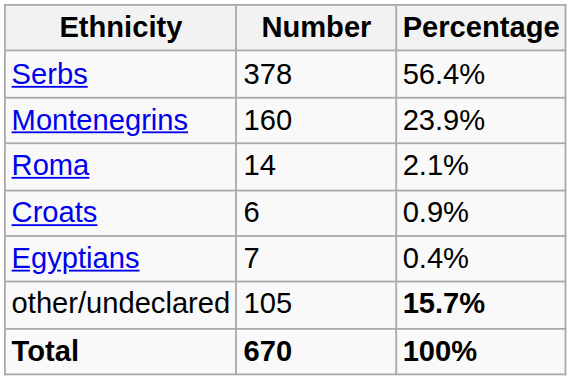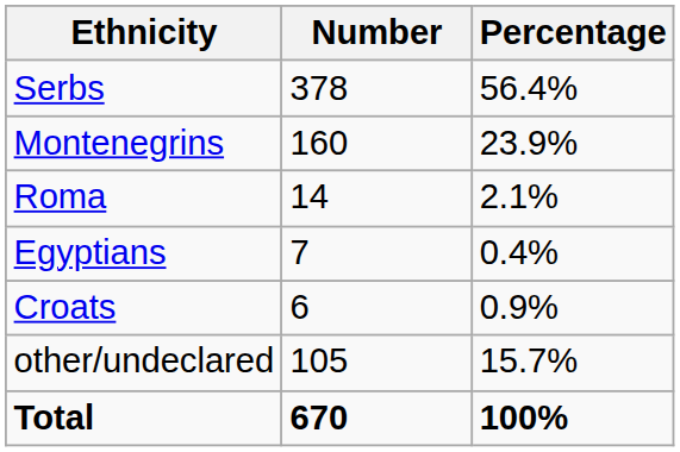 <table class="wikitable">
 <tr>
 <th width="100px">Ethnicity</th>
 <th width="80px">Number</th>
 <th width="80px">Percentage</th>
 </tr>
 <tr>
 <td><a href='#'>Serbs</a></td>
 <td>378</td>
 <td>56.4%</td>
 </tr>
 <tr>
 <td><a href='#'>Montenegrins</a></td>
 <td>160</td>
 <td>23.9%</td>
 </tr>
 <tr>
 <td><a href='#'>Roma</a></td>
 <td>14</td>
 <td>2.1%</td>
 </tr>
 <tr>
+<td><a href='#'>Egyptians</a></td>
+<td>7</td>
+<td>0.4%</td>
+</tr>
+<tr>
 <td><a href='#'>Croats</a></td>
 <td>6</td>
 <td>0.9%</td>
 </tr>
 <tr>
-<td><a href='#'>Egyptians</a></td>
-<td>7</td>
-<td>0.4%</td>
-</tr>
-<tr>
 <td>other/undeclared</td>
 <td>105</td>
-<td><strong>15.7%</strong></td>
+<td>15.7%</td>
 </tr>
 <tr>
 <td><strong>Total</strong></td>
 <td><strong>670</strong></td>
 <td><strong>100%</strong></td>
 </tr>
 </table>
